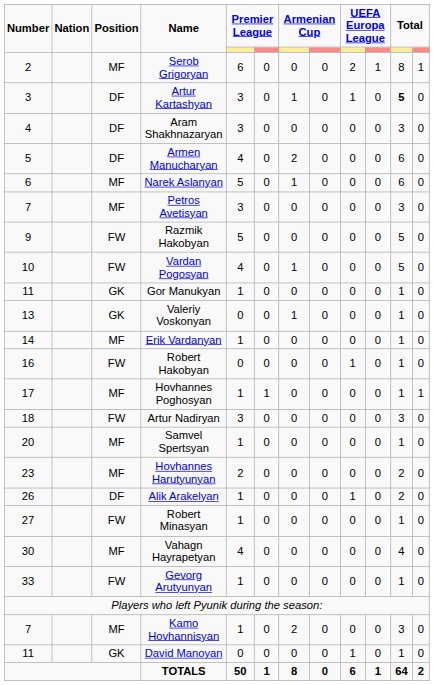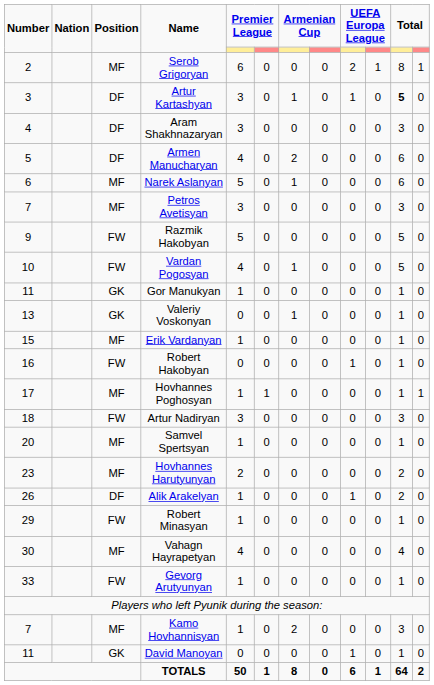 <table class="wikitable" style="text-align:center;">
 <tr>
 <td rowspan="2"  style="width:5%; text-align:center;"><strong>Number</strong></td>
 <td rowspan="2"  style="width:5%; text-align:center;"><strong>Nation</strong></td>
 <td rowspan="2"  style="width:5%; text-align:center;"><strong>Position</strong></td>
 <td rowspan="2"  style="width:20%; text-align:center;"><strong>Name</strong></td>
 <td colspan="2" style="text-align:center;"><strong><a href='#'>Premier League</a></strong></td>
 <td colspan="2" style="text-align:center;"><strong><a href='#'>Armenian Cup</a></strong></td>
 <td colspan="2" style="text-align:center;"><strong><a href='#'>UEFA Europa League</a></strong></td>
 <td colspan="2" style="text-align:center;"><strong>Total</strong></td>
 </tr>
 <tr>
 <th style="width:60px; background:#fe9;"></th>
 <th style="width:60px; background:#ff8888;"></th>
 <th style="width:60px; background:#fe9;"></th>
 <th style="width:60px; background:#ff8888;"></th>
 <th style="width:60px; background:#fe9;"></th>
 <th style="width:60px; background:#ff8888;"></th>
 <th style="width:60px; background:#fe9;"></th>
 <th style="width:60px; background:#ff8888;"></th>
 </tr>
 <tr>
 <td>2</td>
 <td></td>
 <td>MF</td>
 <td><a href='#'>Serob Grigoryan</a></td>
 <td>6</td>
 <td>0</td>
 <td>0</td>
 <td>0</td>
 <td>2</td>
 <td>1</td>
 <td>8</td>
 <td>1</td>
 </tr>
 <tr>
 <td>3</td>
 <td></td>
 <td>DF</td>
 <td><a href='#'>Artur Kartashyan</a></td>
 <td>3</td>
 <td>0</td>
 <td>1</td>
 <td>0</td>
 <td>1</td>
 <td>0</td>
 <td><strong>5</strong></td>
 <td>0</td>
 </tr>
 <tr>
 <td>4</td>
 <td></td>
 <td>DF</td>
 <td>Aram Shakhnazaryan</td>
 <td>3</td>
 <td>0</td>
 <td>0</td>
 <td>0</td>
 <td>0</td>
 <td>0</td>
 <td>3</td>
 <td>0</td>
 </tr>
 <tr>
 <td>5</td>
 <td></td>
 <td>DF</td>
 <td><a href='#'>Armen Manucharyan</a></td>
 <td>4</td>
 <td>0</td>
 <td>2</td>
 <td>0</td>
 <td>0</td>
 <td>0</td>
 <td>6</td>
 <td>0</td>
 </tr>
 <tr>
 <td>6</td>
 <td></td>
 <td>MF</td>
 <td><a href='#'>Narek Aslanyan</a></td>
 <td>5</td>
 <td>0</td>
 <td>1</td>
 <td>0</td>
 <td>0</td>
 <td>0</td>
 <td>6</td>
 <td>0</td>
 </tr>
 <tr>
 <td>7</td>
 <td></td>
 <td>MF</td>
 <td><a href='#'>Petros Avetisyan</a></td>
 <td>3</td>
 <td>0</td>
 <td>0</td>
 <td>0</td>
 <td>0</td>
 <td>0</td>
 <td>3</td>
 <td>0</td>
 </tr>
 <tr>
 <td>9</td>
 <td></td>
 <td>FW</td>
 <td>Razmik Hakobyan</td>
 <td>5</td>
 <td>0</td>
 <td>0</td>
 <td>0</td>
 <td>0</td>
 <td>0</td>
 <td>5</td>
 <td>0</td>
 </tr>
 <tr>
 <td>10</td>
 <td></td>
 <td>FW</td>
 <td><a href='#'>Vardan Pogosyan</a></td>
 <td>4</td>
 <td>0</td>
 <td>1</td>
 <td>0</td>
 <td>0</td>
 <td>0</td>
 <td>5</td>
 <td>0</td>
 </tr>
 <tr>
 <td>11</td>
 <td></td>
 <td>GK</td>
 <td>Gor Manukyan</td>
 <td>1</td>
 <td>0</td>
 <td>0</td>
 <td>0</td>
 <td>0</td>
 <td>0</td>
 <td>1</td>
 <td>0</td>
 </tr>
 <tr>
 <td>13</td>
 <td></td>
 <td>GK</td>
 <td>Valeriy Voskonyan</td>
 <td>0</td>
 <td>0</td>
 <td>1</td>
 <td>0</td>
 <td>0</td>
 <td>0</td>
 <td>1</td>
 <td>0</td>
 </tr>
 <tr>
-<td>14</td>
+<td>15</td>
 <td></td>
 <td>MF</td>
 <td><a href='#'>Erik Vardanyan</a></td>
 <td>1</td>
 <td>0</td>
 <td>0</td>
 <td>0</td>
 <td>0</td>
 <td>0</td>
 <td>1</td>
 <td>0</td>
 </tr>
 <tr>
 <td>16</td>
 <td></td>
 <td>FW</td>
 <td>Robert Hakobyan</td>
 <td>0</td>
 <td>0</td>
 <td>0</td>
 <td>0</td>
 <td>1</td>
 <td>0</td>
 <td>1</td>
 <td>0</td>
 </tr>
 <tr>
 <td>17</td>
 <td></td>
 <td>MF</td>
 <td>Hovhannes Poghosyan</td>
 <td>1</td>
 <td>1</td>
 <td>0</td>
 <td>0</td>
 <td>0</td>
 <td>0</td>
 <td>1</td>
 <td>1</td>
 </tr>
 <tr>
 <td>18</td>
 <td></td>
 <td>FW</td>
 <td>Artur Nadiryan</td>
 <td>3</td>
 <td>0</td>
 <td>0</td>
 <td>0</td>
 <td>0</td>
 <td>0</td>
 <td>3</td>
 <td>0</td>
 </tr>
 <tr>
 <td>20</td>
 <td></td>
 <td>MF</td>
 <td>Samvel Spertsyan</td>
 <td>1</td>
 <td>0</td>
 <td>0</td>
 <td>0</td>
 <td>0</td>
 <td>0</td>
 <td>1</td>
 <td>0</td>
 </tr>
 <tr>
 <td>23</td>
 <td></td>
 <td>MF</td>
 <td><a href='#'>Hovhannes Harutyunyan</a></td>
 <td>2</td>
 <td>0</td>
 <td>0</td>
 <td>0</td>
 <td>0</td>
 <td>0</td>
 <td>2</td>
 <td>0</td>
 </tr>
 <tr>
 <td>26</td>
 <td></td>
 <td>DF</td>
 <td><a href='#'>Alik Arakelyan</a></td>
 <td>1</td>
 <td>0</td>
 <td>0</td>
 <td>0</td>
 <td>1</td>
 <td>0</td>
 <td>2</td>
 <td>0</td>
 </tr>
 <tr>
-<td>27</td>
+<td>29</td>
 <td></td>
 <td>FW</td>
 <td>Robert Minasyan</td>
 <td>1</td>
 <td>0</td>
 <td>0</td>
 <td>0</td>
 <td>0</td>
 <td>0</td>
 <td>1</td>
 <td>0</td>
 </tr>
 <tr>
 <td>30</td>
 <td></td>
 <td>MF</td>
 <td>Vahagn Hayrapetyan</td>
 <td>4</td>
 <td>0</td>
 <td>0</td>
 <td>0</td>
 <td>0</td>
 <td>0</td>
 <td>4</td>
 <td>0</td>
 </tr>
 <tr>
 <td>33</td>
 <td></td>
 <td>FW</td>
 <td><a href='#'>Gevorg Arutyunyan</a></td>
 <td>1</td>
 <td>0</td>
 <td>0</td>
 <td>0</td>
 <td>0</td>
 <td>0</td>
 <td>1</td>
 <td>0</td>
 </tr>
 <tr>
 <td colspan="14"><em>Players who left Pyunik during the season:</em></td>
 </tr>
 <tr>
 <td>7</td>
 <td></td>
 <td>MF</td>
 <td><a href='#'>Kamo Hovhannisyan</a></td>
 <td>1</td>
 <td>0</td>
 <td>2</td>
 <td>0</td>
 <td>0</td>
 <td>0</td>
 <td>3</td>
 <td>0</td>
 </tr>
 <tr>
 <td>11</td>
 <td></td>
 <td>GK</td>
 <td><a href='#'>David Manoyan</a></td>
 <td>0</td>
 <td>0</td>
 <td>0</td>
 <td>0</td>
 <td>1</td>
 <td>0</td>
 <td>1</td>
 <td>0</td>
 </tr>
 <tr>
 <td colspan="3"></td>
 <td><strong>TOTALS</strong></td>
 <td><strong>50</strong></td>
 <td><strong>1</strong></td>
 <td><strong>8</strong></td>
 <td><strong>0</strong></td>
 <td><strong>6</strong></td>
 <td><strong>1</strong></td>
 <td><strong>64</strong></td>
 <td><strong>2</strong></td>
 </tr>
 </table>
